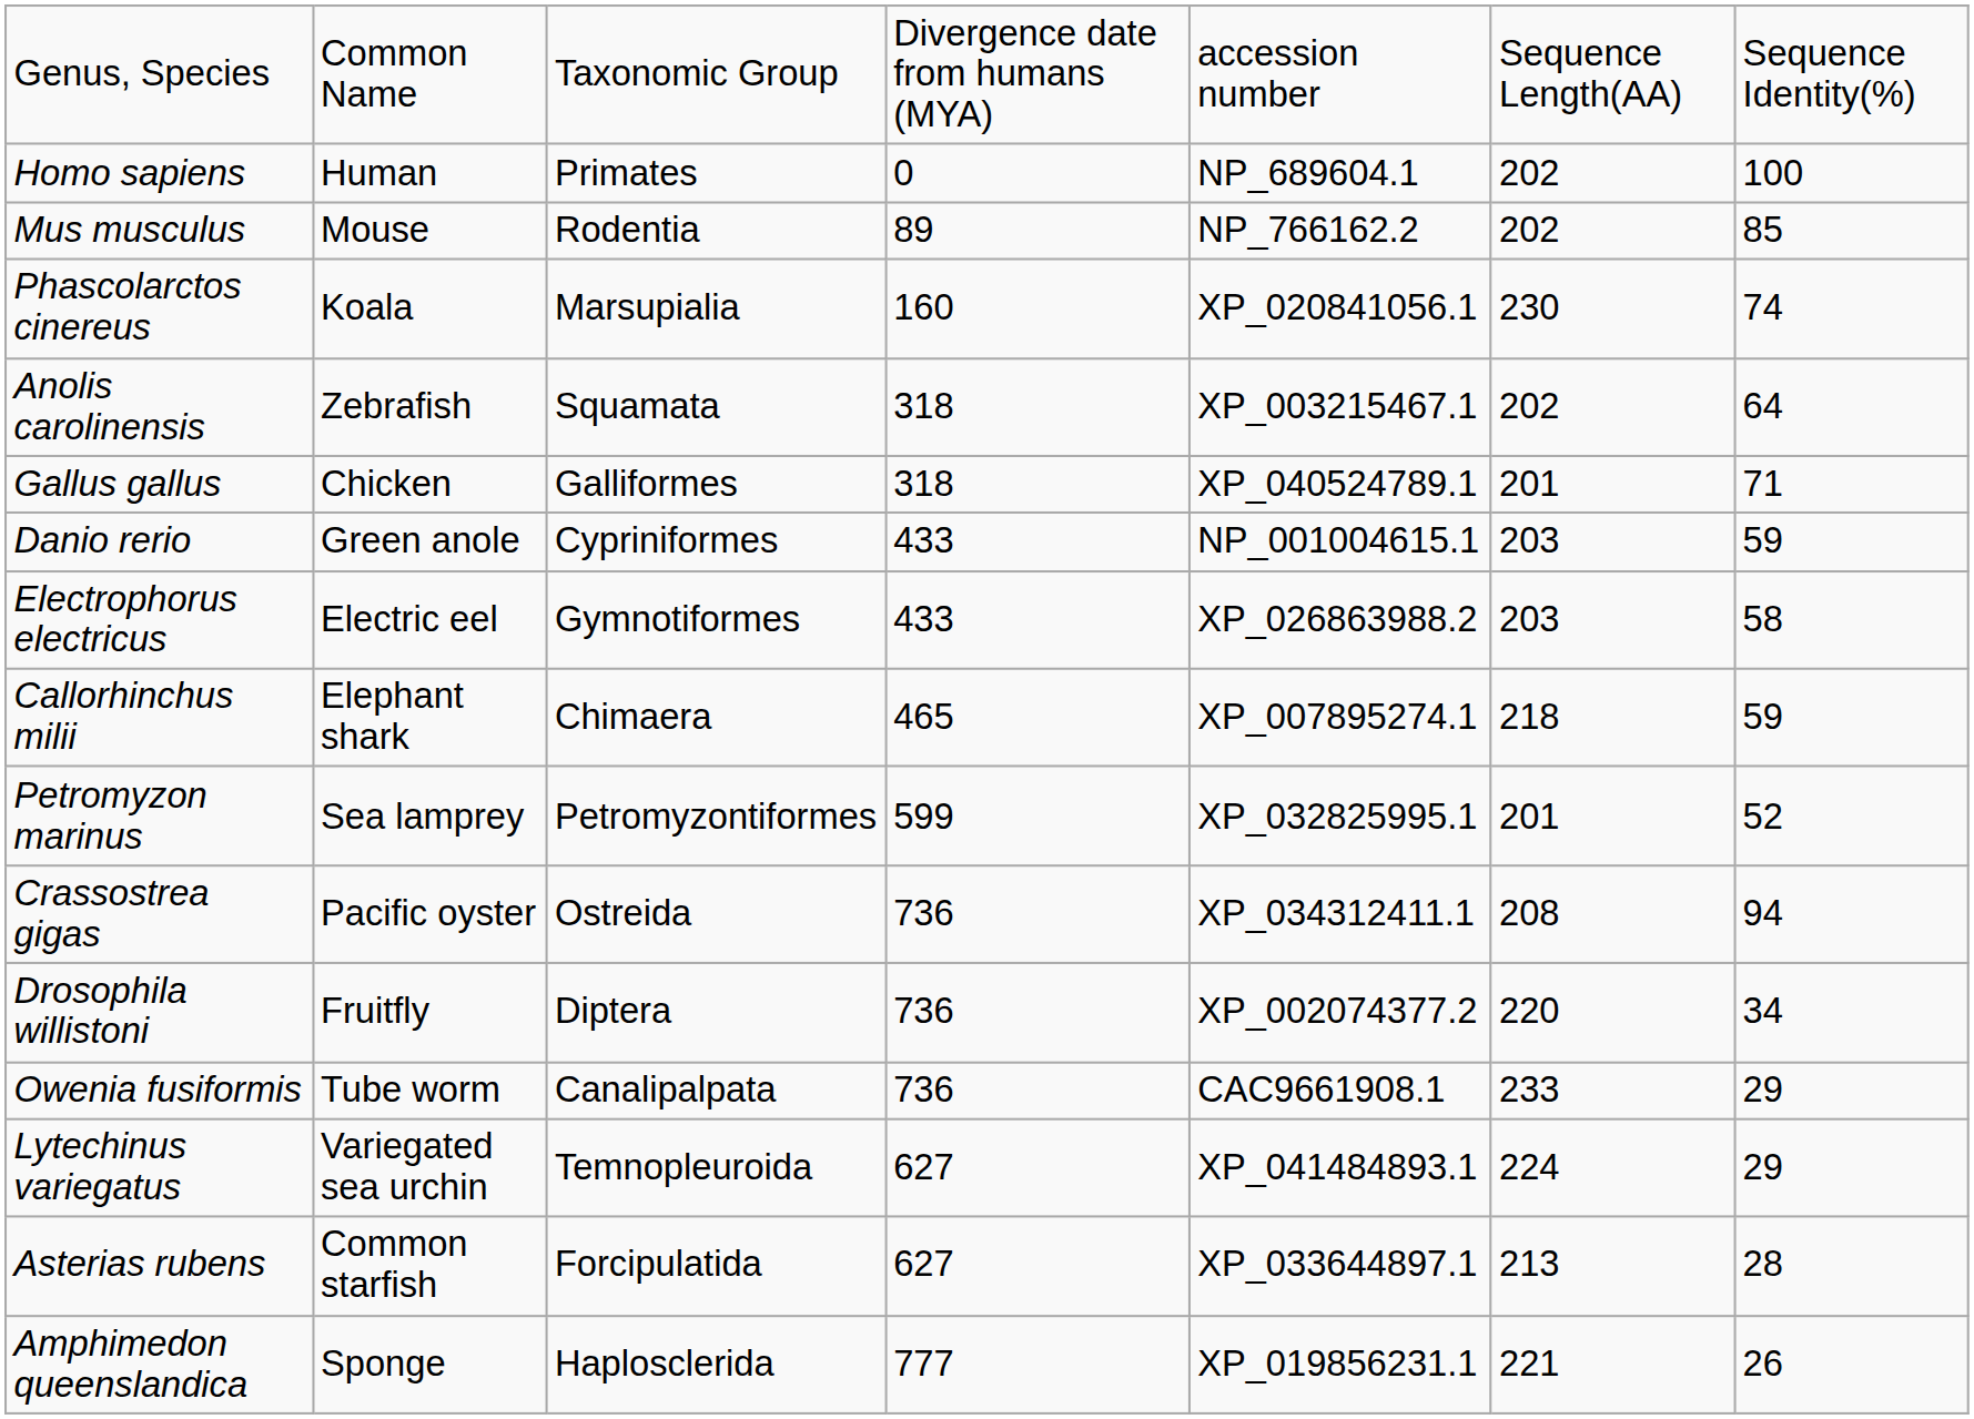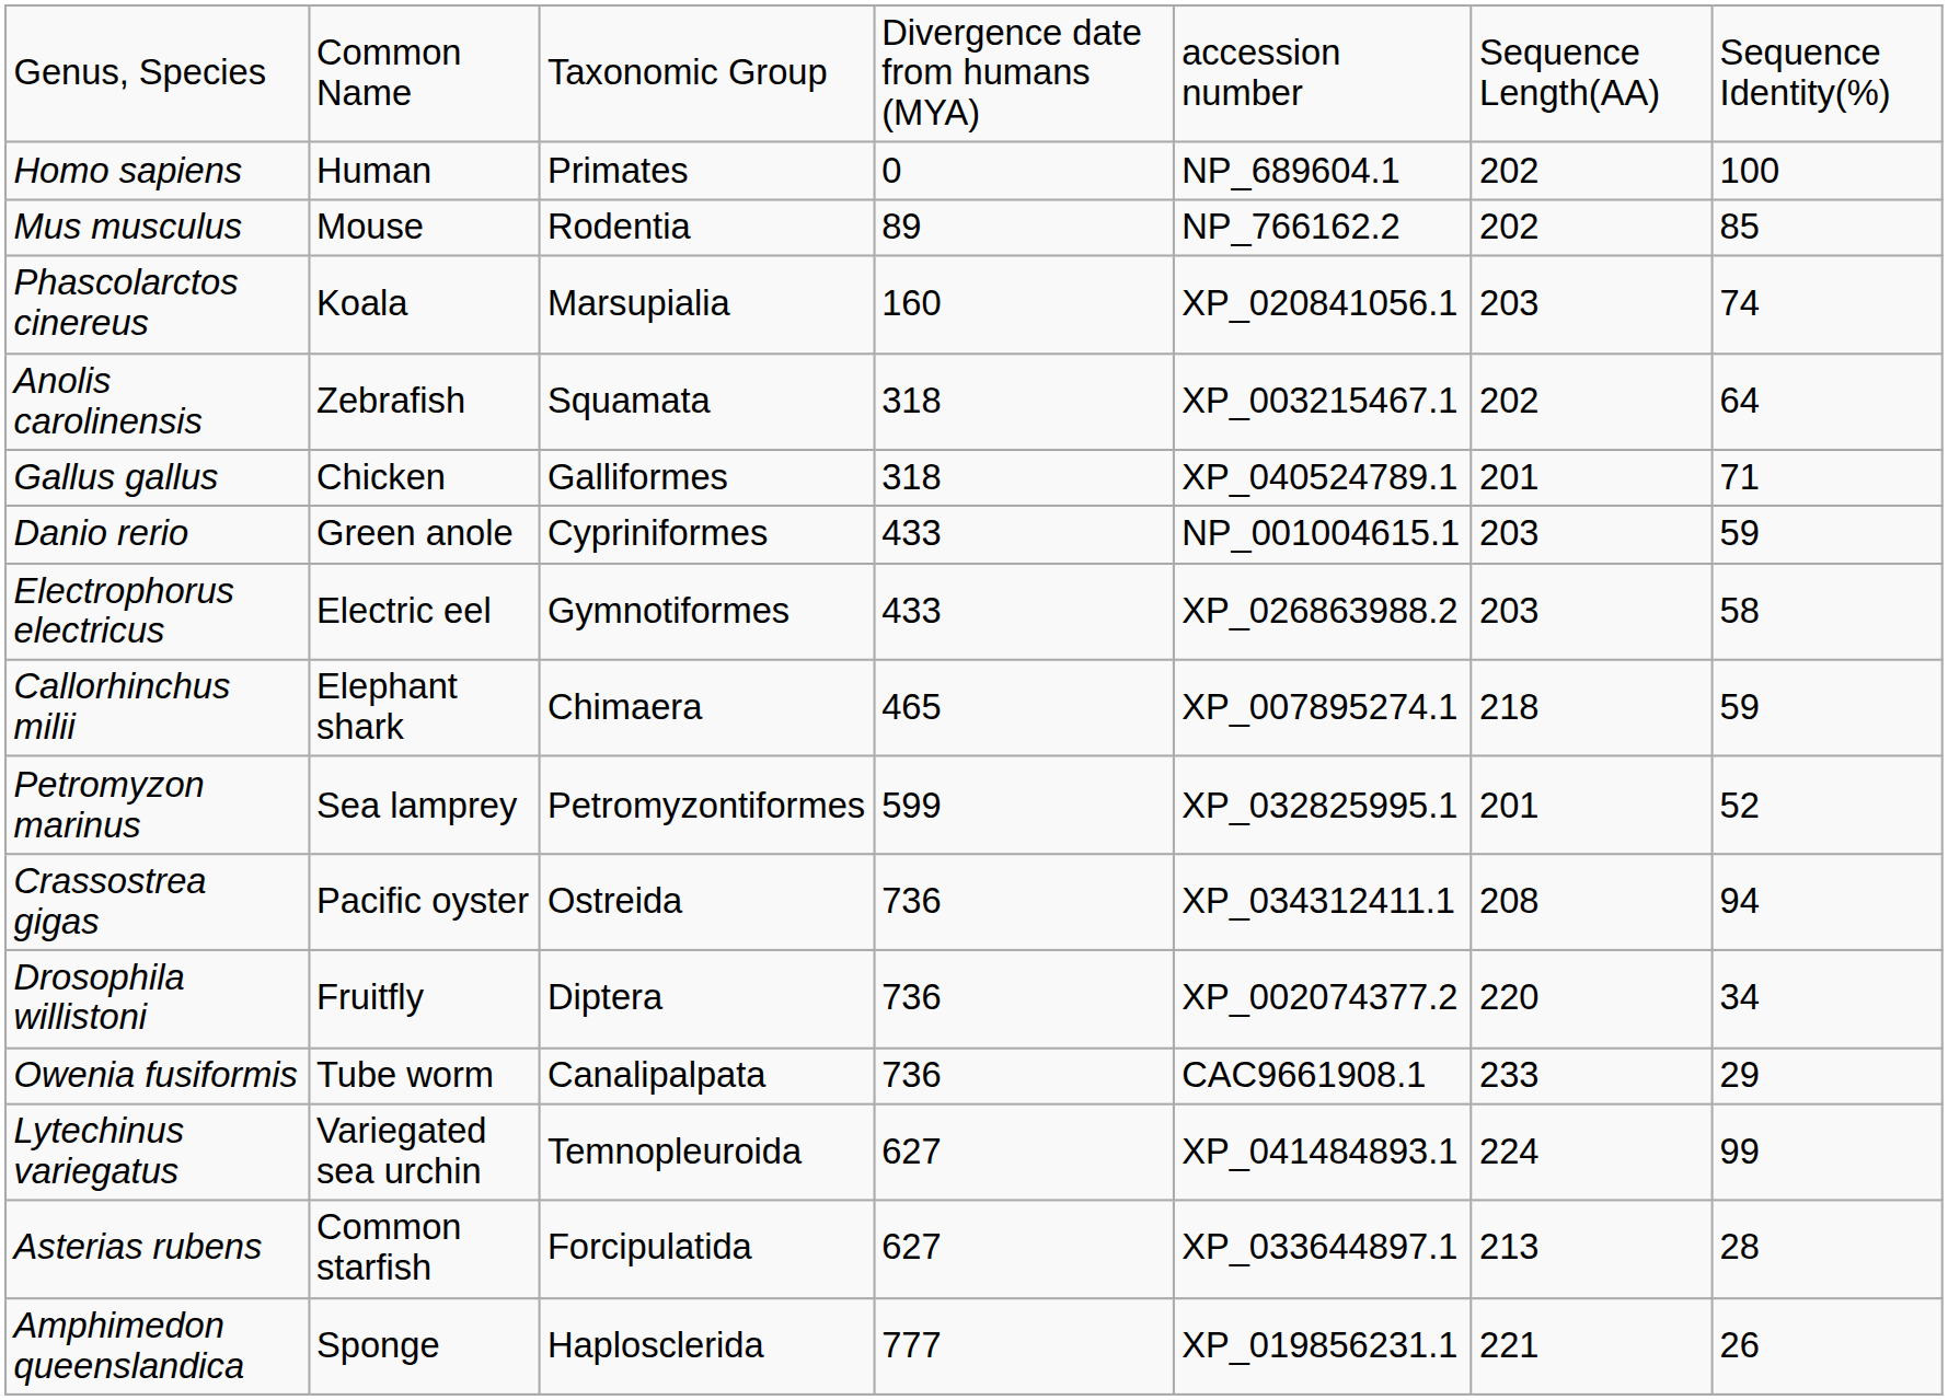 <table class="wikitable">
 <tr>
 <td>Genus, Species</td>
 <td>Common Name</td>
 <td>Taxonomic Group</td>
 <td>Divergence date from humans (MYA)</td>
 <td>accession number</td>
 <td>Sequence Length(AA)</td>
 <td>Sequence Identity(%)</td>
 </tr>
 <tr>
 <td><em>Homo sapiens</em></td>
 <td>Human</td>
 <td>Primates</td>
 <td>0</td>
 <td>NP_689604.1</td>
 <td>202</td>
 <td>100</td>
 </tr>
 <tr>
 <td><em>Mus musculus</em></td>
 <td>Mouse</td>
 <td>Rodentia</td>
 <td>89</td>
 <td>NP_766162.2</td>
 <td>202</td>
 <td>85</td>
 </tr>
 <tr>
 <td><em>Phascolarctos cinereus</em></td>
 <td>Koala</td>
 <td>Marsupialia</td>
 <td>160</td>
 <td>XP_020841056.1</td>
-<td>230</td>
+<td>203</td>
 <td>74</td>
 </tr>
 <tr>
 <td><em>Anolis carolinensis</em></td>
 <td>Zebrafish</td>
 <td>Squamata</td>
 <td>318</td>
 <td>XP_003215467.1</td>
 <td>202</td>
 <td>64</td>
 </tr>
 <tr>
 <td><em>Gallus gallus</em></td>
 <td>Chicken</td>
 <td>Galliformes</td>
 <td>318</td>
 <td>XP_040524789.1</td>
 <td>201</td>
 <td>71</td>
 </tr>
 <tr>
 <td><em>Danio rerio</em></td>
 <td>Green anole</td>
 <td>Cypriniformes</td>
 <td>433</td>
 <td>NP_001004615.1</td>
 <td>203</td>
 <td>59</td>
 </tr>
 <tr>
 <td><em>Electrophorus electricus</em></td>
 <td>Electric eel</td>
 <td>Gymnotiformes</td>
 <td>433</td>
 <td>XP_026863988.2</td>
 <td>203</td>
 <td>58</td>
 </tr>
 <tr>
 <td><em>Callorhinchus milii</em></td>
 <td>Elephant shark</td>
 <td>Chimaera</td>
 <td>465</td>
 <td>XP_007895274.1</td>
 <td>218</td>
 <td>59</td>
 </tr>
 <tr>
 <td><em>Petromyzon marinus</em></td>
 <td>Sea lamprey</td>
 <td>Petromyzontiformes</td>
 <td>599</td>
 <td>XP_032825995.1</td>
 <td>201</td>
 <td>52</td>
 </tr>
 <tr>
 <td><em>Crassostrea gigas</em></td>
 <td>Pacific oyster</td>
 <td>Ostreida</td>
 <td>736</td>
 <td>XP_034312411.1</td>
 <td>208</td>
 <td>94</td>
 </tr>
 <tr>
 <td><em>Drosophila willistoni</em></td>
 <td>Fruitfly</td>
 <td>Diptera</td>
 <td>736</td>
 <td>XP_002074377.2</td>
 <td>220</td>
 <td>34</td>
 </tr>
 <tr>
 <td><em>Owenia fusiformis</em></td>
 <td>Tube worm</td>
 <td>Canalipalpata</td>
 <td>736</td>
 <td>CAC9661908.1</td>
 <td>233</td>
 <td>29</td>
 </tr>
 <tr>
 <td><em>Lytechinus variegatus</em></td>
 <td>Variegated sea urchin</td>
 <td>Temnopleuroida</td>
 <td>627</td>
 <td>XP_041484893.1</td>
 <td>224</td>
-<td>29</td>
+<td>99</td>
 </tr>
 <tr>
 <td><em>Asterias rubens</em></td>
 <td>Common starfish</td>
 <td>Forcipulatida</td>
 <td>627</td>
 <td>XP_033644897.1</td>
 <td>213</td>
 <td>28</td>
 </tr>
 <tr>
 <td><em>Amphimedon queenslandica</em></td>
 <td>Sponge</td>
 <td>Haplosclerida</td>
 <td>777</td>
 <td>XP_019856231.1</td>
 <td>221</td>
 <td>26</td>
 </tr>
 </table>
